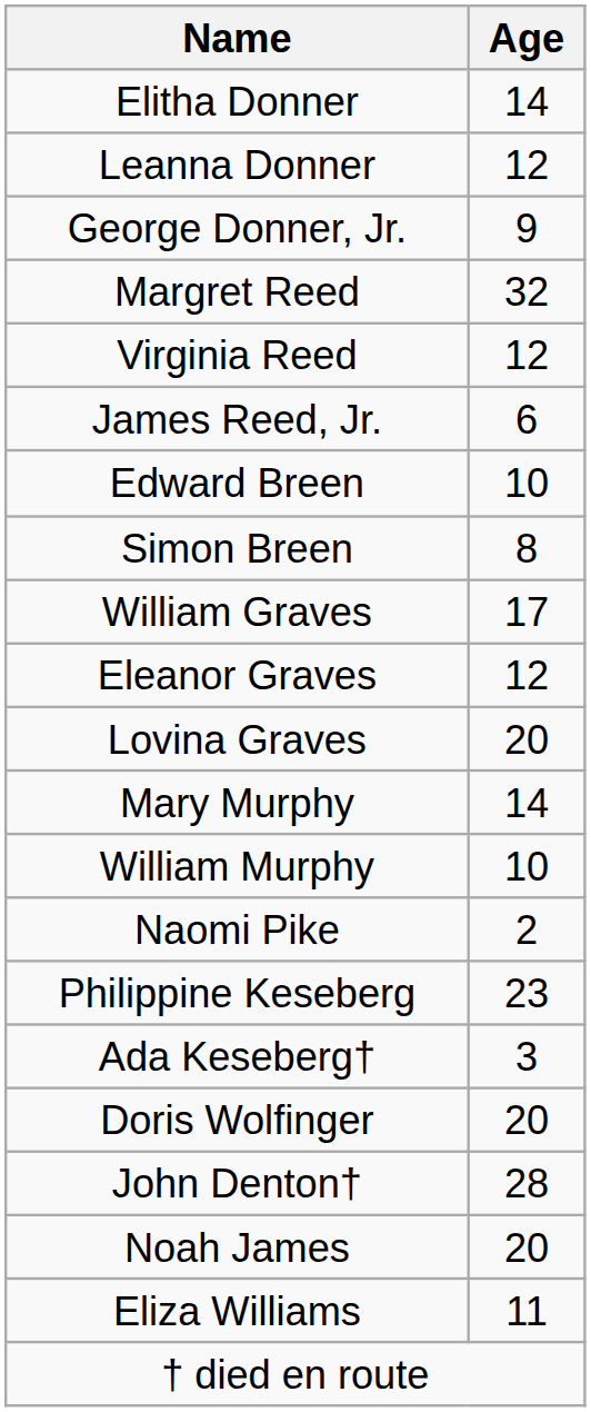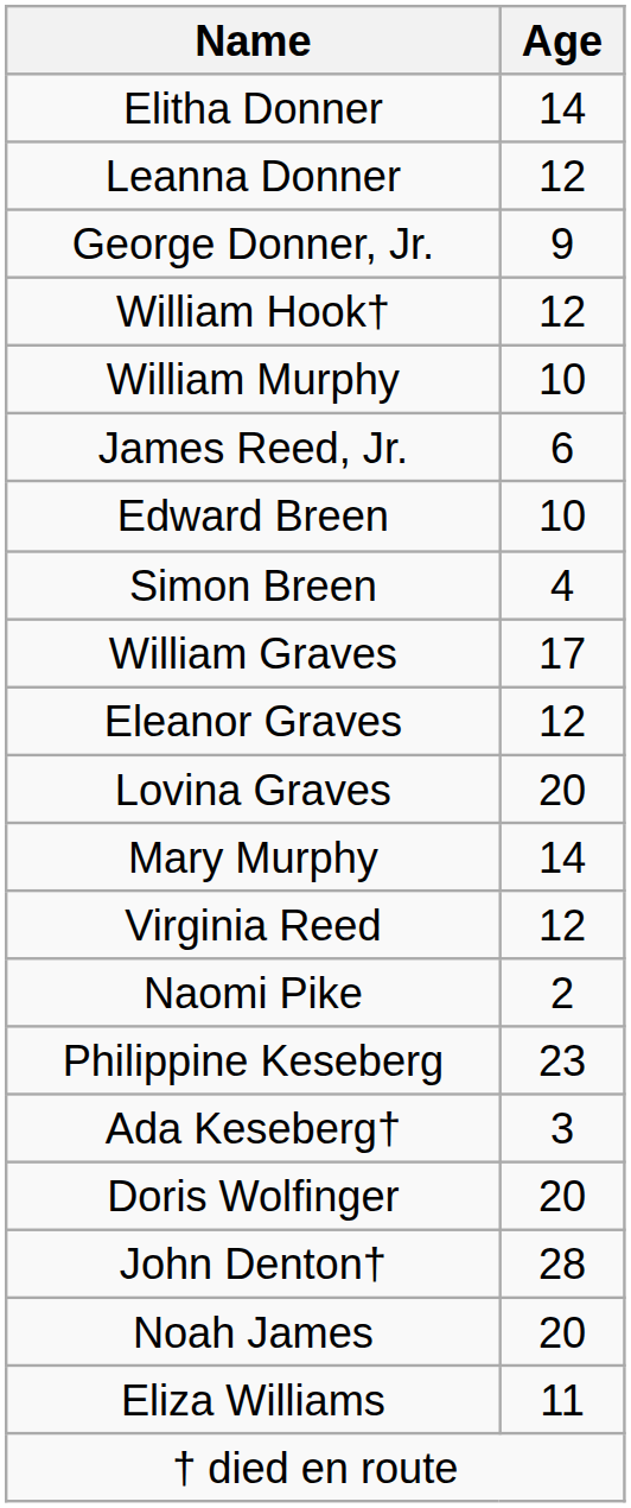 <table class="wikitable floatright" style="text-align: center; font-size: 95%; width:220px;">
 <tr>
 <th scope="col">Name</th>
 <th scope="col">Age</th>
 </tr>
 <tr>
 <td>Elitha Donner</td>
 <td>14</td>
 </tr>
 <tr>
 <td>Leanna Donner</td>
 <td>12</td>
 </tr>
 <tr>
 <td>George Donner, Jr.</td>
 <td>9</td>
 </tr>
 <tr>
-<td>Margret Reed</td>
-<td>32</td>
+<td>William Hook†</td>
+<td>12</td>
 </tr>
 <tr>
-<td>Virginia Reed</td>
-<td>12</td>
+<td>William Murphy</td>
+<td>10</td>
 </tr>
 <tr>
 <td>James Reed, Jr.</td>
 <td>6</td>
 </tr>
 <tr>
 <td>Edward Breen</td>
 <td>10</td>
 </tr>
 <tr>
 <td>Simon Breen</td>
-<td>8</td>
+<td>4</td>
 </tr>
 <tr>
 <td>William Graves</td>
 <td>17</td>
 </tr>
 <tr>
 <td>Eleanor Graves</td>
 <td>12</td>
 </tr>
 <tr>
 <td>Lovina Graves</td>
 <td>20</td>
 </tr>
 <tr>
 <td>Mary Murphy</td>
 <td>14</td>
 </tr>
 <tr>
-<td>William Murphy</td>
-<td>10</td>
+<td>Virginia Reed</td>
+<td>12</td>
 </tr>
 <tr>
 <td>Naomi Pike</td>
 <td>2</td>
 </tr>
 <tr>
 <td>Philippine Keseberg</td>
 <td>23</td>
 </tr>
 <tr>
 <td>Ada Keseberg†</td>
 <td>3</td>
 </tr>
 <tr>
 <td>Doris Wolfinger</td>
 <td>20</td>
 </tr>
 <tr>
 <td>John Denton†</td>
 <td>28</td>
 </tr>
 <tr>
 <td>Noah James</td>
 <td>20</td>
 </tr>
 <tr>
 <td>Eliza Williams</td>
 <td>11</td>
 </tr>
 <tr>
 <td colspan="2">† died en route</td>
 </tr>
 </table>
